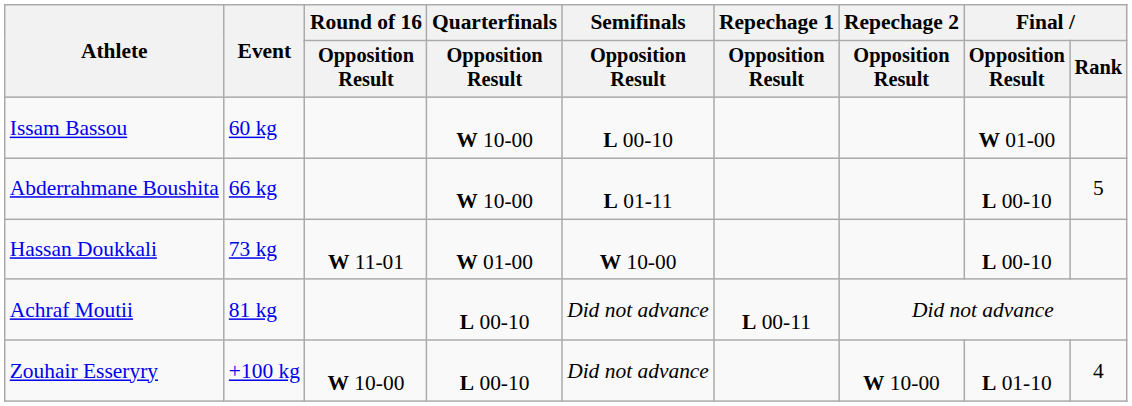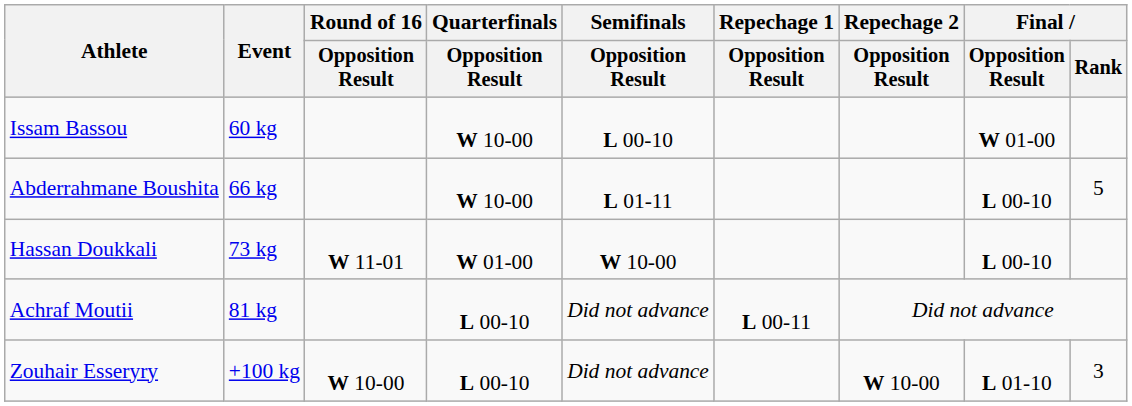 <table class="wikitable" style="font-size:90%">
 <tr>
 <th rowspan="2">Athlete</th>
 <th rowspan="2">Event</th>
 <th>Round of 16</th>
 <th>Quarterfinals</th>
 <th>Semifinals</th>
 <th>Repechage 1</th>
 <th>Repechage 2</th>
 <th colspan=2>Final / </th>
 </tr>
 <tr style="font-size:95%">
 <th>Opposition<br>Result</th>
 <th>Opposition<br>Result</th>
 <th>Opposition<br>Result</th>
 <th>Opposition<br>Result</th>
 <th>Opposition<br>Result</th>
 <th>Opposition<br>Result</th>
 <th>Rank</th>
 </tr>
 <tr align=center>
 <td align=left><a href='#'>Issam Bassou</a></td>
 <td align=left><a href='#'>60 kg</a></td>
 <td></td>
 <td><br><strong>W</strong> 10-00</td>
 <td><br><strong>L</strong> 00-10</td>
 <td></td>
 <td></td>
 <td><br><strong>W</strong> 01-00</td>
 <td></td>
 </tr>
 <tr align=center>
 <td align=left><a href='#'>Abderrahmane Boushita</a></td>
 <td align=left><a href='#'>66 kg</a></td>
 <td></td>
 <td><br><strong>W</strong> 10-00</td>
 <td><br><strong>L</strong> 01-11</td>
 <td></td>
 <td></td>
 <td><br><strong>L</strong> 00-10</td>
 <td>5</td>
 </tr>
 <tr align=center>
 <td align=left><a href='#'>Hassan Doukkali</a></td>
 <td align=left><a href='#'>73 kg</a></td>
 <td><br><strong>W</strong> 11-01</td>
 <td><br><strong>W</strong> 01-00</td>
 <td><br><strong>W</strong> 10-00</td>
 <td></td>
 <td></td>
 <td><br><strong>L</strong> 00-10</td>
 <td></td>
 </tr>
 <tr align=center>
 <td align=left><a href='#'>Achraf Moutii</a></td>
 <td align=left><a href='#'>81 kg</a></td>
 <td></td>
 <td><br><strong>L</strong> 00-10</td>
 <td><em>Did not advance</em></td>
 <td><br><strong>L</strong> 00-11</td>
 <td colspan=3><em>Did not advance</em></td>
 </tr>
 <tr align=center>
 <td align=left><a href='#'>Zouhair Esseryry</a></td>
 <td align=left><a href='#'>+100 kg</a></td>
 <td><br><strong>W</strong> 10-00</td>
 <td><br><strong>L</strong> 00-10</td>
 <td><em>Did not advance</em></td>
 <td></td>
 <td><br><strong>W</strong> 10-00</td>
 <td><br><strong>L</strong> 01-10</td>
-<td>4</td>
+<td>3</td>
 </tr>
 </table>
